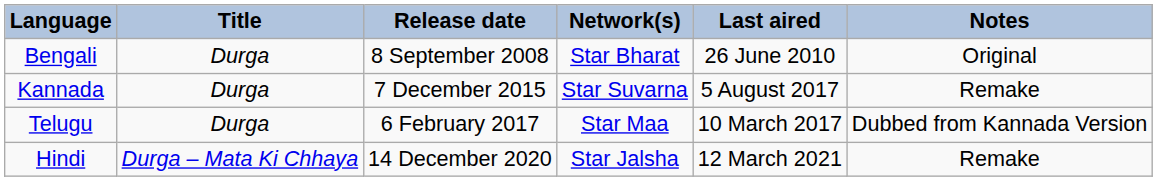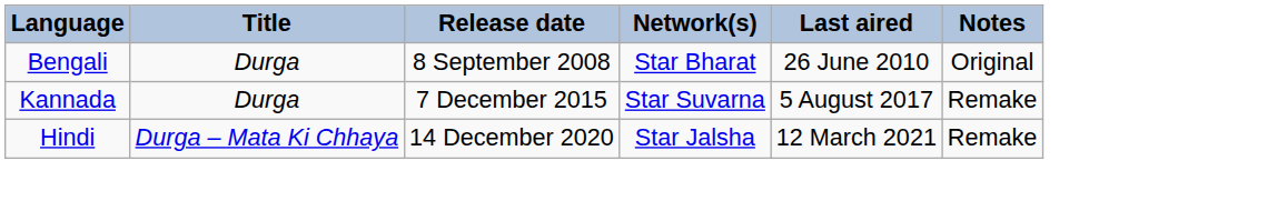 <table class="wikitable sortable" style="text-align:center;">
 <tr>
 <th style="background:LightSteelBlue;">Language</th>
 <th style="background:LightSteelBlue;">Title</th>
 <th style="background:LightSteelBlue;">Release date</th>
 <th style="background:LightSteelBlue;">Network(s)</th>
 <th style="background:LightSteelBlue;">Last aired</th>
 <th style="background:LightSteelBlue;">Notes</th>
 </tr>
 <tr>
 <td><a href='#'>Bengali</a></td>
 <td><em>Durga</em></td>
 <td>8 September 2008</td>
 <td><a href='#'>Star Bharat</a></td>
 <td>26 June 2010</td>
 <td>Original</td>
 </tr>
 <tr>
 <td><a href='#'>Kannada</a></td>
 <td><em>Durga</em></td>
 <td>7 December 2015</td>
 <td><a href='#'>Star Suvarna</a></td>
 <td>5 August 2017</td>
 <td>Remake</td>
 </tr>
 <tr>
-<td><a href='#'>Telugu</a></td>
-<td><em>Durga</em></td>
-<td>6 February 2017</td>
-<td><a href='#'>Star Maa</a></td>
-<td>10 March 2017</td>
-<td>Dubbed from Kannada Version</td>
-</tr>
-<tr>
 <td><a href='#'>Hindi</a></td>
 <td><em><a href='#'>Durga – Mata Ki Chhaya</a></em></td>
 <td>14 December 2020</td>
 <td><a href='#'>Star Jalsha</a></td>
 <td>12 March 2021</td>
 <td>Remake</td>
 </tr>
 </table>
